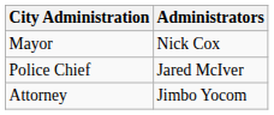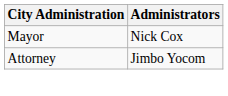 <table class="wikitable">
 <tr>
 <th>City Administration</th>
 <th>Administrators</th>
 </tr>
 <tr>
 <td>Mayor</td>
 <td>Nick Cox</td>
 </tr>
 <tr>
-<td>Police Chief</td>
-<td>Jared McIver</td>
-</tr>
-<tr>
 <td>Attorney</td>
 <td>Jimbo Yocom</td>
 </tr>
 </table>
